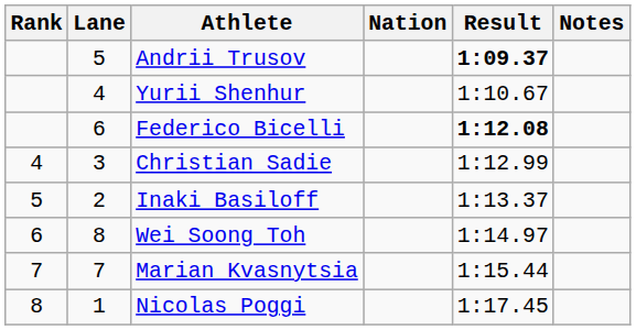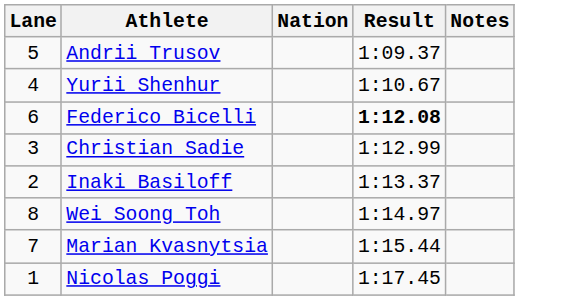 <table class='wikitable sortable' style='text-align:left'>
 <tr>
-<th>Rank</th>
 <th>Lane</th>
 <th>Athlete</th>
 <th>Nation</th>
 <th>Result</th>
 <th>Notes</th>
 </tr>
 <tr>
-<td align=center></td>
 <td align=center>5</td>
 <td><a href='#'>Andrii Trusov</a></td>
 <td></td>
-<td><strong>1:09.37</strong></td>
+<td>1:09.37</td>
 <td></td>
 </tr>
 <tr>
-<td align=center></td>
 <td align=center>4</td>
 <td><a href='#'>Yurii Shenhur</a></td>
 <td></td>
 <td>1:10.67</td>
 <td></td>
 </tr>
 <tr>
-<td align=center></td>
 <td align=center>6</td>
 <td><a href='#'>Federico Bicelli</a></td>
 <td></td>
 <td><strong>1:12.08</strong></td>
 <td></td>
 </tr>
 <tr>
-<td align=center>4</td>
 <td align=center>3</td>
 <td><a href='#'>Christian Sadie</a></td>
 <td></td>
 <td>1:12.99</td>
 <td></td>
 </tr>
 <tr>
-<td align=center>5</td>
 <td align=center>2</td>
 <td><a href='#'>Inaki Basiloff</a></td>
 <td></td>
 <td>1:13.37</td>
 <td></td>
 </tr>
 <tr>
-<td align=center>6</td>
 <td align=center>8</td>
 <td><a href='#'>Wei Soong Toh</a></td>
 <td></td>
 <td>1:14.97</td>
 <td></td>
 </tr>
 <tr>
 <td align=center>7</td>
-<td align=center>7</td>
 <td><a href='#'>Marian Kvasnytsia</a></td>
 <td></td>
 <td>1:15.44</td>
 <td></td>
 </tr>
 <tr>
-<td align=center>8</td>
 <td align=center>1</td>
 <td><a href='#'>Nicolas Poggi</a></td>
 <td></td>
 <td>1:17.45</td>
 <td></td>
 </tr>
 </table>
